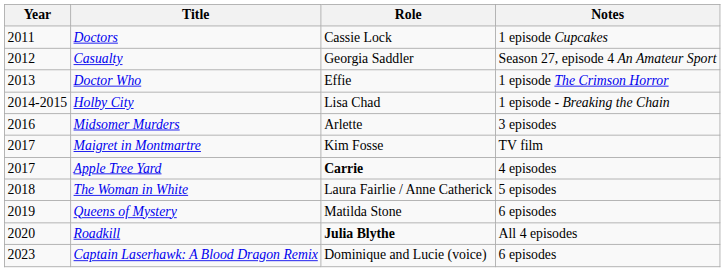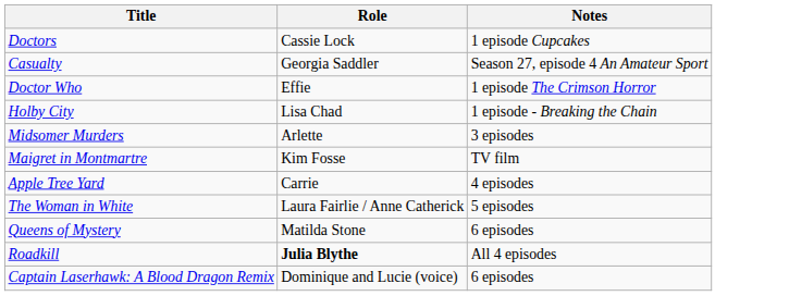 <table class="wikitable sortable">
 <tr>
-<th>Year</th>
 <th>Title</th>
 <th>Role</th>
 <th>Notes</th>
 </tr>
 <tr>
-<td>2011</td>
 <td><em><a href='#'>Doctors</a> </em></td>
 <td>Cassie Lock</td>
 <td>1 episode <em> Cupcakes </em></td>
 </tr>
 <tr>
-<td>2012</td>
 <td><em><a href='#'>Casualty</a> </em></td>
 <td>Georgia Saddler</td>
 <td>Season 27, episode 4 <em>An Amateur Sport</em></td>
 </tr>
 <tr>
-<td>2013</td>
 <td><em><a href='#'>Doctor Who</a></em></td>
 <td>Effie</td>
 <td>1 episode <em><a href='#'>The Crimson Horror</a></em></td>
 </tr>
 <tr>
-<td>2014-2015</td>
 <td><em><a href='#'>Holby City</a></em></td>
 <td>Lisa Chad</td>
 <td>1 episode -  <em> Breaking the Chain   </em></td>
 </tr>
 <tr>
-<td>2016</td>
 <td><em><a href='#'>Midsomer Murders</a> </em></td>
 <td>Arlette</td>
 <td>3 episodes</td>
 </tr>
 <tr>
-<td>2017</td>
 <td><em><a href='#'>Maigret in Montmartre</a> </em></td>
 <td>Kim Fosse</td>
 <td>TV film</td>
 </tr>
 <tr>
-<td>2017</td>
 <td><em><a href='#'>Apple Tree Yard</a></em></td>
-<td><strong>Carrie</strong></td>
+<td>Carrie</td>
 <td>4 episodes</td>
 </tr>
 <tr>
-<td>2018</td>
 <td><em><a href='#'>The Woman in White</a></em></td>
 <td>Laura Fairlie / Anne Catherick</td>
 <td>5 episodes</td>
 </tr>
 <tr>
-<td>2019</td>
 <td><em><a href='#'>Queens of Mystery</a> </em></td>
 <td>Matilda Stone</td>
 <td>6 episodes</td>
 </tr>
 <tr>
-<td>2020</td>
 <td><em><a href='#'>Roadkill</a></em> </td>
 <td><strong>Julia Blythe</strong></td>
 <td>All 4 episodes</td>
 </tr>
 <tr>
-<td>2023</td>
 <td><em><a href='#'>Captain Laserhawk: A Blood Dragon Remix</a></em></td>
 <td>Dominique and Lucie (voice)</td>
 <td>6 episodes</td>
 </tr>
 </table>
